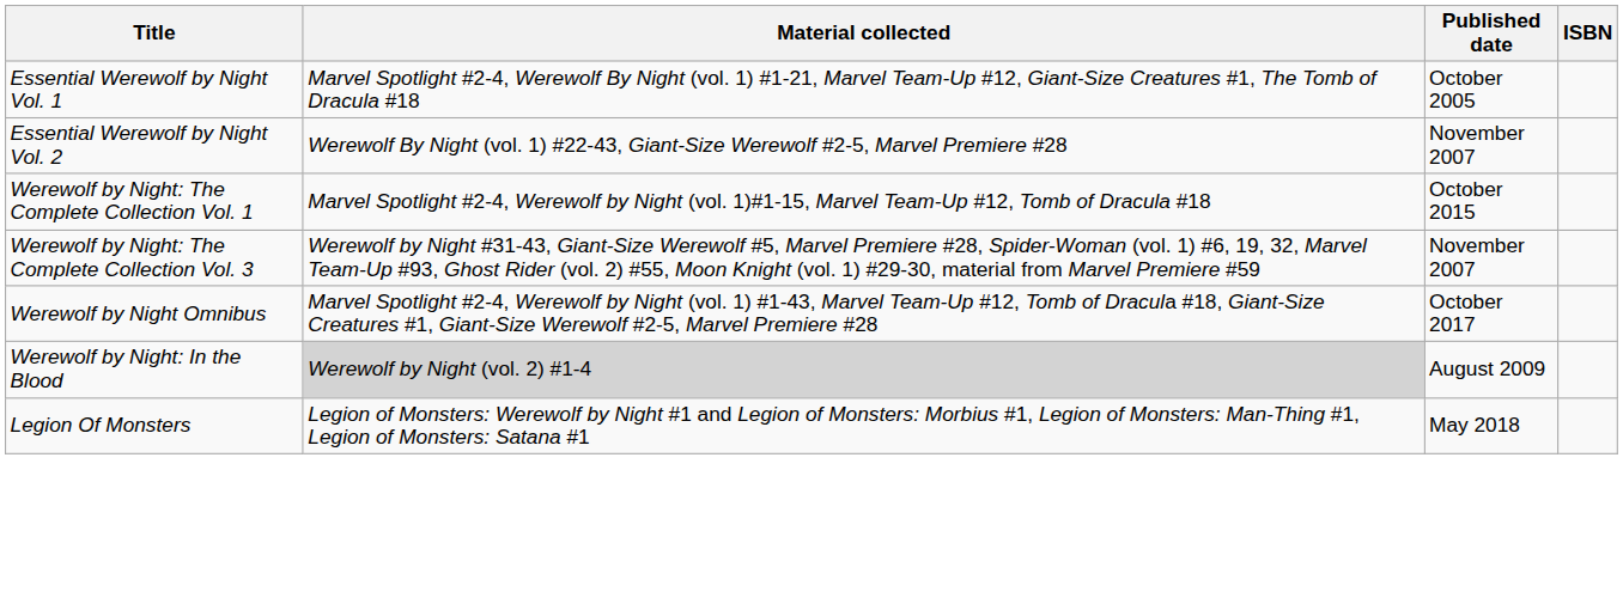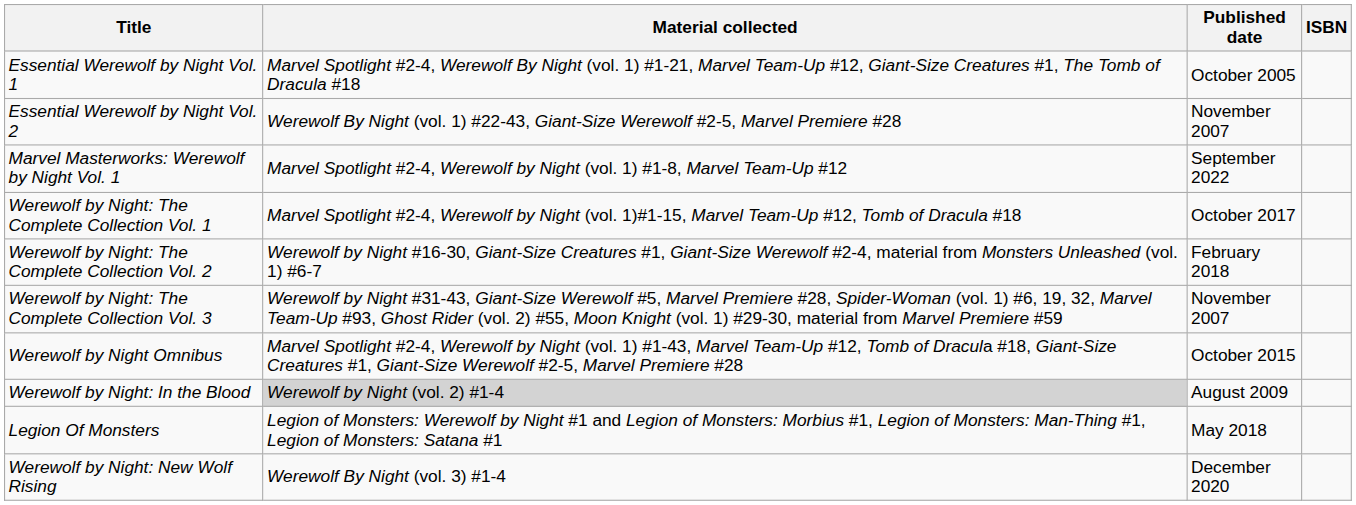 <table class="wikitable">
 <tr>
 <th>Title</th>
 <th>Material collected</th>
 <th>Published date</th>
 <th>ISBN</th>
 </tr>
 <tr>
 <td><em>Essential Werewolf by Night Vol. 1</em></td>
 <td><em>Marvel Spotlight</em> #2-4, <em>Werewolf By Night</em> (vol. 1) #1-21, <em>Marvel Team-Up</em> #12, <em>Giant-Size Creatures</em> #1, <em>The Tomb of Dracula</em> #18</td>
 <td>October 2005</td>
 <td></td>
 </tr>
 <tr>
 <td><em>Essential Werewolf by Night Vol. 2</em></td>
 <td><em>Werewolf By Night</em>  (vol. 1) #22-43, <em>Giant-Size Werewolf</em> #2-5, <em>Marvel Premiere</em> #28</td>
 <td>November 2007</td>
 <td></td>
 </tr>
 <tr>
+<td><em>Marvel Masterworks: Werewolf by Night Vol. 1</em></td>
+<td><em>Marvel Spotlight</em> #2-4, <em>Werewolf by Night</em> (vol. 1) #1-8, <em>Marvel Team-Up</em> #12</td>
+<td>September 2022</td>
+<td></td>
+</tr>
+<tr>
 <td><em>Werewolf by Night: The Complete Collection Vol. 1</em></td>
 <td><em>Marvel Spotlight</em> #2-4, <em>Werewolf by Night</em> (vol. 1)#1-15, <em>Marvel Team-Up</em> #12, <em>Tomb of Dracula</em> #18</td>
-<td>October 2015</td>
+<td>October 2017</td>
+<td></td>
+</tr>
+<tr>
+<td><em>Werewolf by Night: The Complete Collection Vol. 2</em></td>
+<td><em>Werewolf by Night</em> #16-30, <em>Giant-Size Creatures</em> #1, <em>Giant-Size Werewolf</em> #2-4, material from <em>Monsters Unleashed</em> (vol. 1) #6-7</td>
+<td>February 2018</td>
 <td></td>
 </tr>
 <tr>
 <td><em>Werewolf by Night: The Complete Collection Vol. 3</em></td>
 <td><em>Werewolf by Night</em> #31-43, <em>Giant-Size Werewolf</em> #5, <em>Marvel Premiere</em> #28, <em>Spider-Woman</em> (vol. 1) #6, 19, 32, <em>Marvel Team-Up</em> #93, <em>Ghost Rider</em> (vol. 2) #55, <em>Moon Knight</em> (vol. 1) #29-30, material from <em>Marvel Premiere</em> #59</td>
 <td>November 2007</td>
 <td></td>
 </tr>
 <tr>
 <td><em>Werewolf by Night Omnibus</em></td>
 <td><em>Marvel Spotlight</em> #2-4, <em>Werewolf by Night</em> (vol. 1) #1-43, <em>Marvel Team-Up</em> #12, <em>Tomb of Dracul</em>a #18, <em>Giant-Size Creatures</em> #1, <em>Giant-Size Werewolf</em> #2-5, <em>Marvel Premiere</em> #28</td>
-<td>October 2017</td>
+<td>October 2015</td>
 <td></td>
 </tr>
 <tr>
 <td><em>Werewolf by Night: In the Blood</em></td>
 <td style="background: lightgrey;"><em>Werewolf by Night</em> (vol. 2) #1-4</td>
 <td>August 2009</td>
 <td></td>
 </tr>
 <tr>
 <td><em>Legion Of Monsters</em></td>
 <td><em>Legion of Monsters: Werewolf by Night</em> #1 and <em>Legion of Monsters: Morbius</em> #1, <em>Legion of Monsters: Man-Thing</em> #1, <em>Legion of Monsters: Satana</em> #1</td>
 <td>May 2018</td>
 <td></td>
 </tr>
+<tr>
+<td><em>Werewolf by Night: New Wolf Rising</em></td>
+<td><em>Werewolf By Night</em> (vol. 3) #1-4</td>
+<td>December 2020</td>
+<td></td>
+</tr>
 </table>
